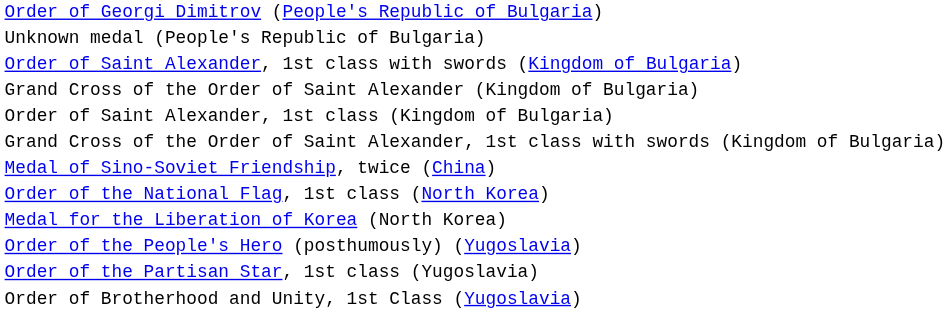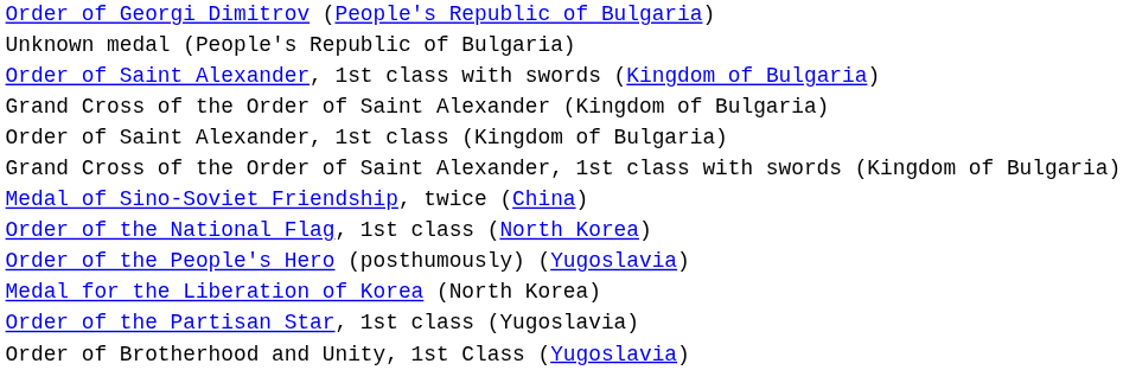 <table>
 <tr>
 <td></td>
 <td><a href='#'>Order of Georgi Dimitrov</a> (<a href='#'>People's Republic of Bulgaria</a>)</td>
 </tr>
 <tr>
 <td></td>
 <td>Unknown medal (People's Republic of Bulgaria)</td>
 </tr>
 <tr>
 <td></td>
 <td><a href='#'>Order of Saint Alexander</a>, 1st class with swords (<a href='#'>Kingdom of Bulgaria</a>)</td>
 </tr>
 <tr>
 <td></td>
 <td>Grand Cross of the Order of Saint Alexander (Kingdom of Bulgaria)</td>
 </tr>
 <tr>
 <td></td>
 <td>Order of Saint Alexander, 1st class (Kingdom of Bulgaria)</td>
 </tr>
 <tr>
 <td></td>
 <td>Grand Cross of the Order of Saint Alexander, 1st class with swords (Kingdom of Bulgaria)</td>
 </tr>
 <tr>
 <td></td>
 <td><a href='#'>Medal of Sino-Soviet Friendship</a>, twice (<a href='#'>China</a>)</td>
 </tr>
 <tr>
 <td></td>
 <td><a href='#'>Order of the National Flag</a>, 1st class (<a href='#'>North Korea</a>)</td>
 </tr>
 <tr>
 <td></td>
-<td><a href='#'>Medal for the Liberation of Korea</a> (North Korea)</td>
+<td><a href='#'>Order of the People's Hero</a> (posthumously) (<a href='#'>Yugoslavia</a>)</td>
 </tr>
 <tr>
 <td></td>
-<td><a href='#'>Order of the People's Hero</a> (posthumously) (<a href='#'>Yugoslavia</a>)</td>
+<td><a href='#'>Medal for the Liberation of Korea</a> (North Korea)</td>
 </tr>
 <tr>
 <td></td>
 <td><a href='#'>Order of the Partisan Star</a>, 1st class (Yugoslavia)</td>
 </tr>
 <tr>
 <td></td>
 <td>Order of Brotherhood and Unity, 1st Class (<a href='#'>Yugoslavia</a>)</td>
 </tr>
 <tr>
 </tr>
 </table>
